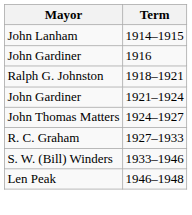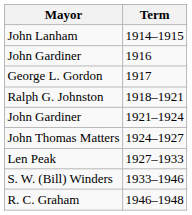 <table class="wikitable">
 <tr>
 <th>Mayor</th>
 <th>Term</th>
 </tr>
 <tr>
 <td>John Lanham</td>
 <td>1914–1915</td>
 </tr>
 <tr>
 <td>John Gardiner</td>
 <td>1916</td>
 </tr>
 <tr>
+<td>George L. Gordon</td>
+<td>1917</td>
+</tr>
+<tr>
 <td>Ralph G. Johnston</td>
 <td>1918–1921</td>
 </tr>
 <tr>
 <td>John Gardiner</td>
 <td>1921–1924</td>
 </tr>
 <tr>
 <td>John Thomas Matters</td>
 <td>1924–1927</td>
 </tr>
 <tr>
-<td>R. C. Graham</td>
+<td>Len Peak</td>
 <td>1927–1933</td>
 </tr>
 <tr>
 <td>S. W. (Bill) Winders</td>
 <td>1933–1946</td>
 </tr>
 <tr>
-<td>Len Peak</td>
+<td>R. C. Graham</td>
 <td>1946–1948</td>
 </tr>
 </table>
